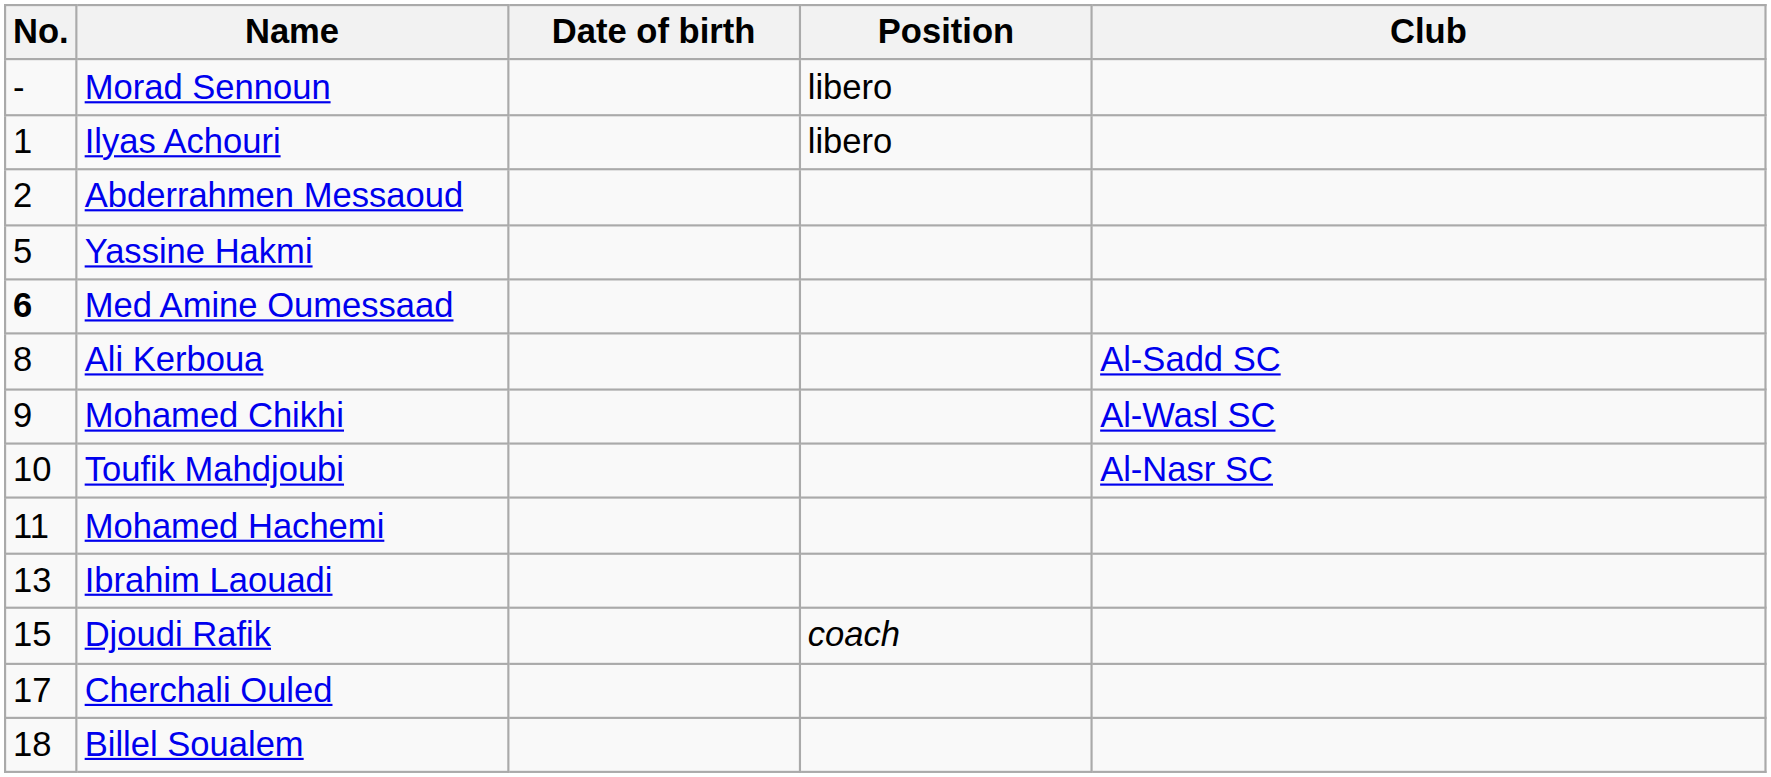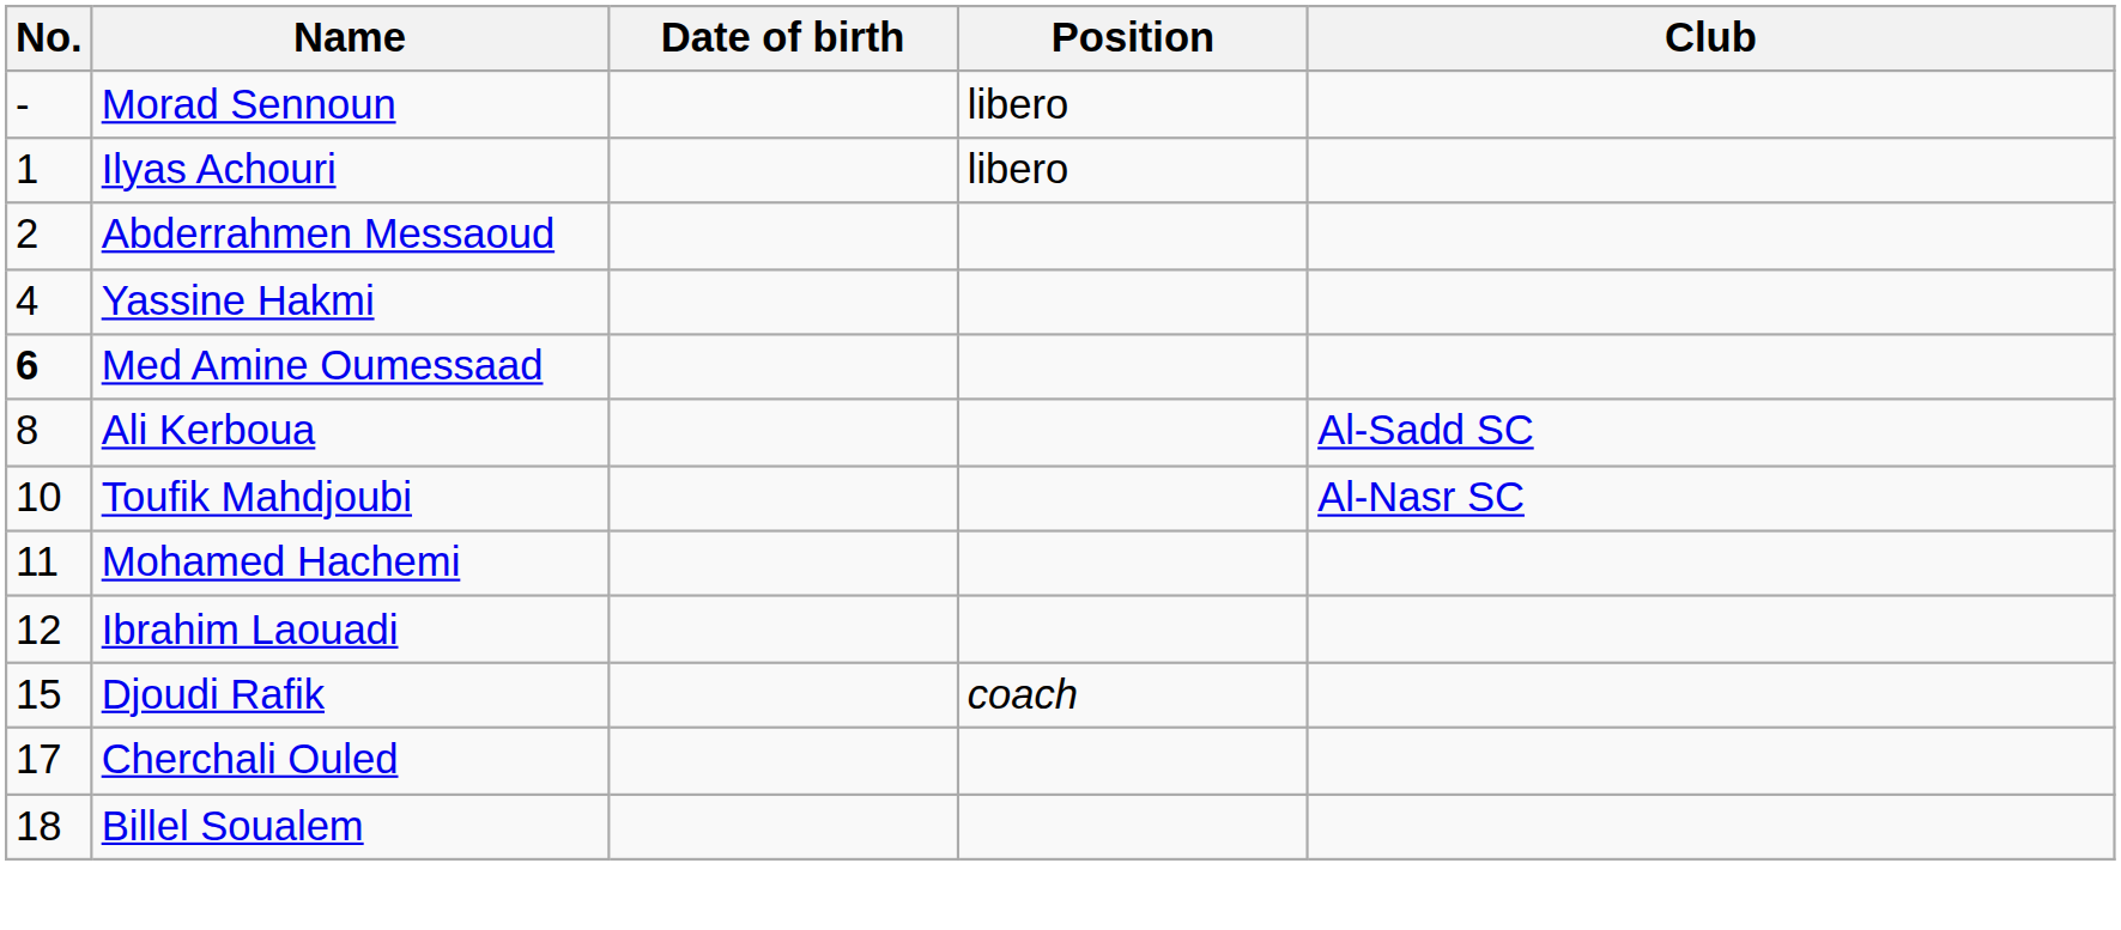 <table class=wikitable sortable style=font-size:100%; text-align:center;>
 <tr>
 <th>No.</th>
 <th style=width:12em>Name</th>
 <th style=width:8em>Date of birth</th>
 <th style=width:8em>Position</th>
 <th style=width:19em>Club</th>
 </tr>
 <tr>
 <td>-</td>
 <td><a href='#'>Morad Sennoun</a></td>
 <td></td>
 <td>libero</td>
 <td></td>
 </tr>
 <tr>
 <td>1</td>
 <td><a href='#'>Ilyas Achouri</a></td>
 <td></td>
 <td>libero</td>
 <td></td>
 </tr>
 <tr>
 <td>2</td>
 <td><a href='#'>Abderrahmen Messaoud</a></td>
 <td></td>
 <td></td>
 <td></td>
 </tr>
 <tr>
-<td>5</td>
+<td>4</td>
 <td><a href='#'>Yassine Hakmi</a></td>
 <td></td>
 <td></td>
 <td></td>
 </tr>
 <tr>
 <td><strong>6</strong></td>
 <td><a href='#'>Med Amine Oumessaad</a></td>
 <td></td>
 <td></td>
 <td></td>
 </tr>
 <tr>
 <td>8</td>
 <td><a href='#'>Ali Kerboua </a></td>
 <td></td>
 <td></td>
 <td> <a href='#'>Al-Sadd SC</a></td>
 </tr>
 <tr>
-<td>9</td>
-<td><a href='#'>Mohamed Chikhi</a></td>
-<td></td>
-<td></td>
-<td> <a href='#'>Al-Wasl SC</a></td>
-</tr>
-<tr>
 <td>10</td>
 <td><a href='#'>Toufik Mahdjoubi</a></td>
 <td></td>
 <td></td>
 <td> <a href='#'>Al-Nasr SC</a></td>
 </tr>
 <tr>
 <td>11</td>
 <td><a href='#'>Mohamed Hachemi</a></td>
 <td></td>
 <td></td>
 <td></td>
 </tr>
 <tr>
-<td>13</td>
+<td>12</td>
 <td><a href='#'>Ibrahim Laouadi</a></td>
 <td></td>
 <td></td>
 <td></td>
 </tr>
 <tr>
 <td>15</td>
 <td><a href='#'>Djoudi Rafik</a></td>
 <td></td>
 <td><em>coach</em></td>
 <td></td>
 </tr>
 <tr>
 <td>17</td>
 <td><a href='#'>Cherchali Ouled</a></td>
 <td></td>
 <td></td>
 <td></td>
 </tr>
 <tr>
 <td>18</td>
 <td><a href='#'>Billel Soualem</a></td>
 <td></td>
 <td></td>
 <td></td>
 </tr>
 </table>
